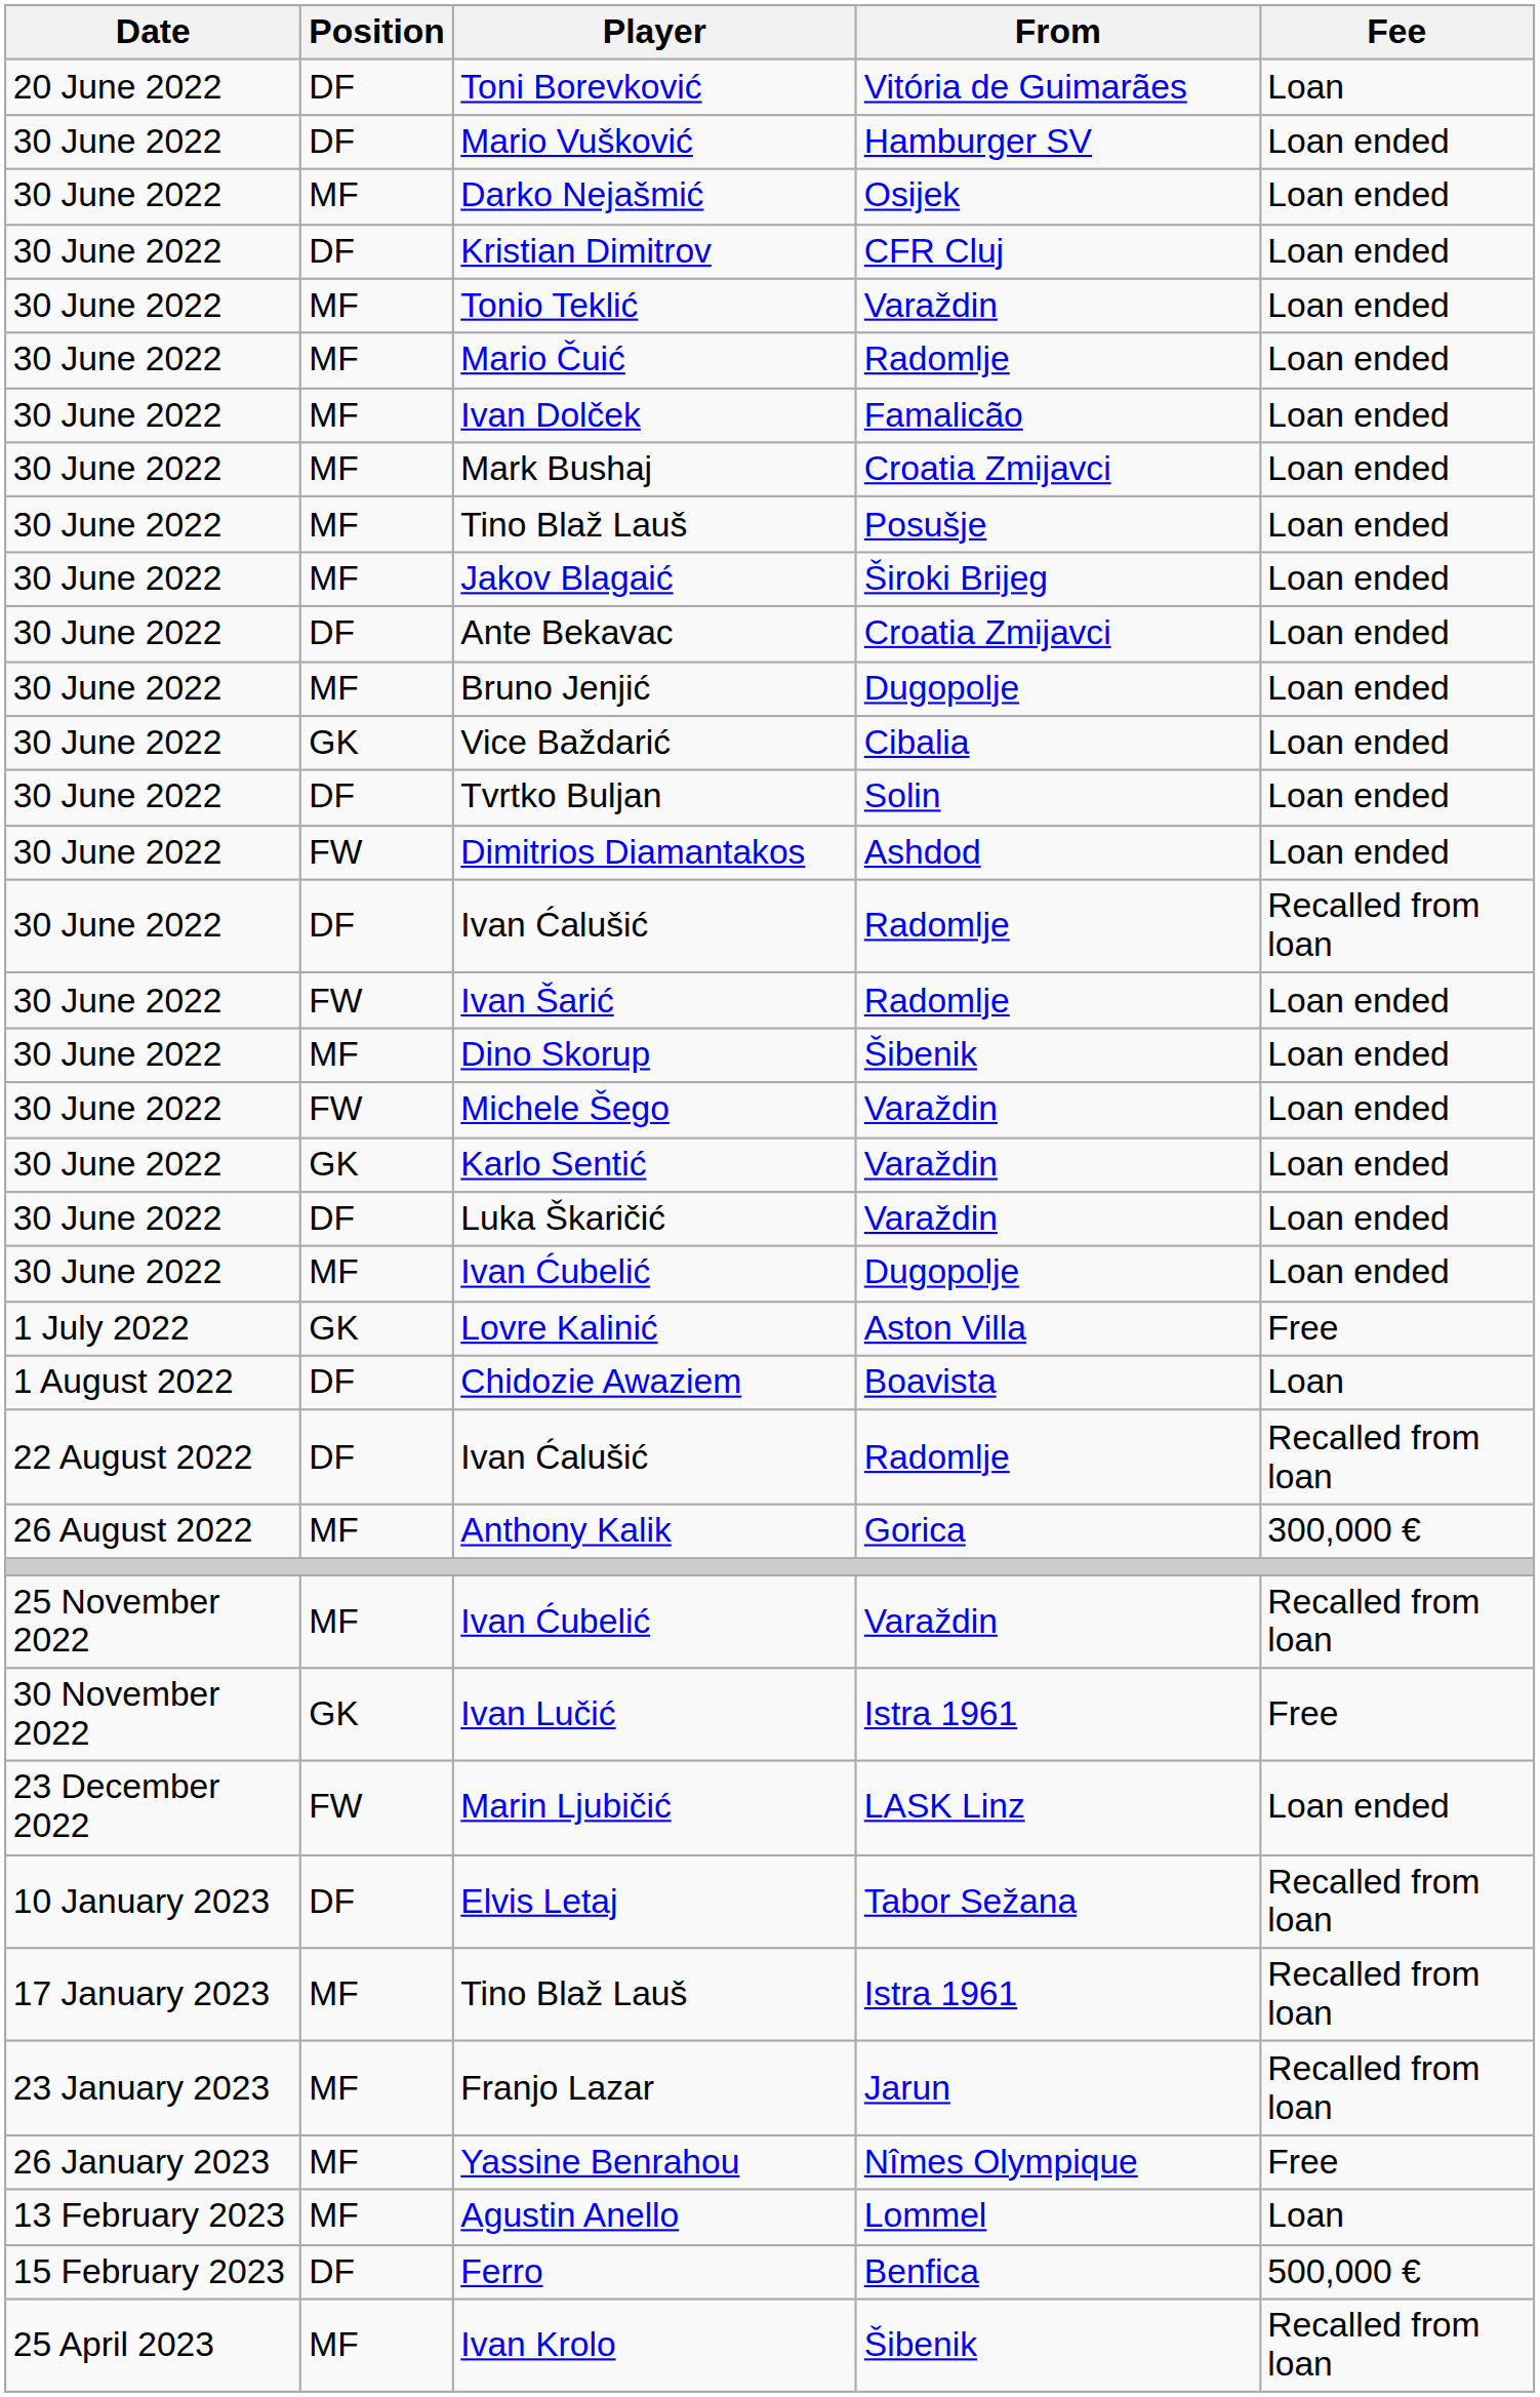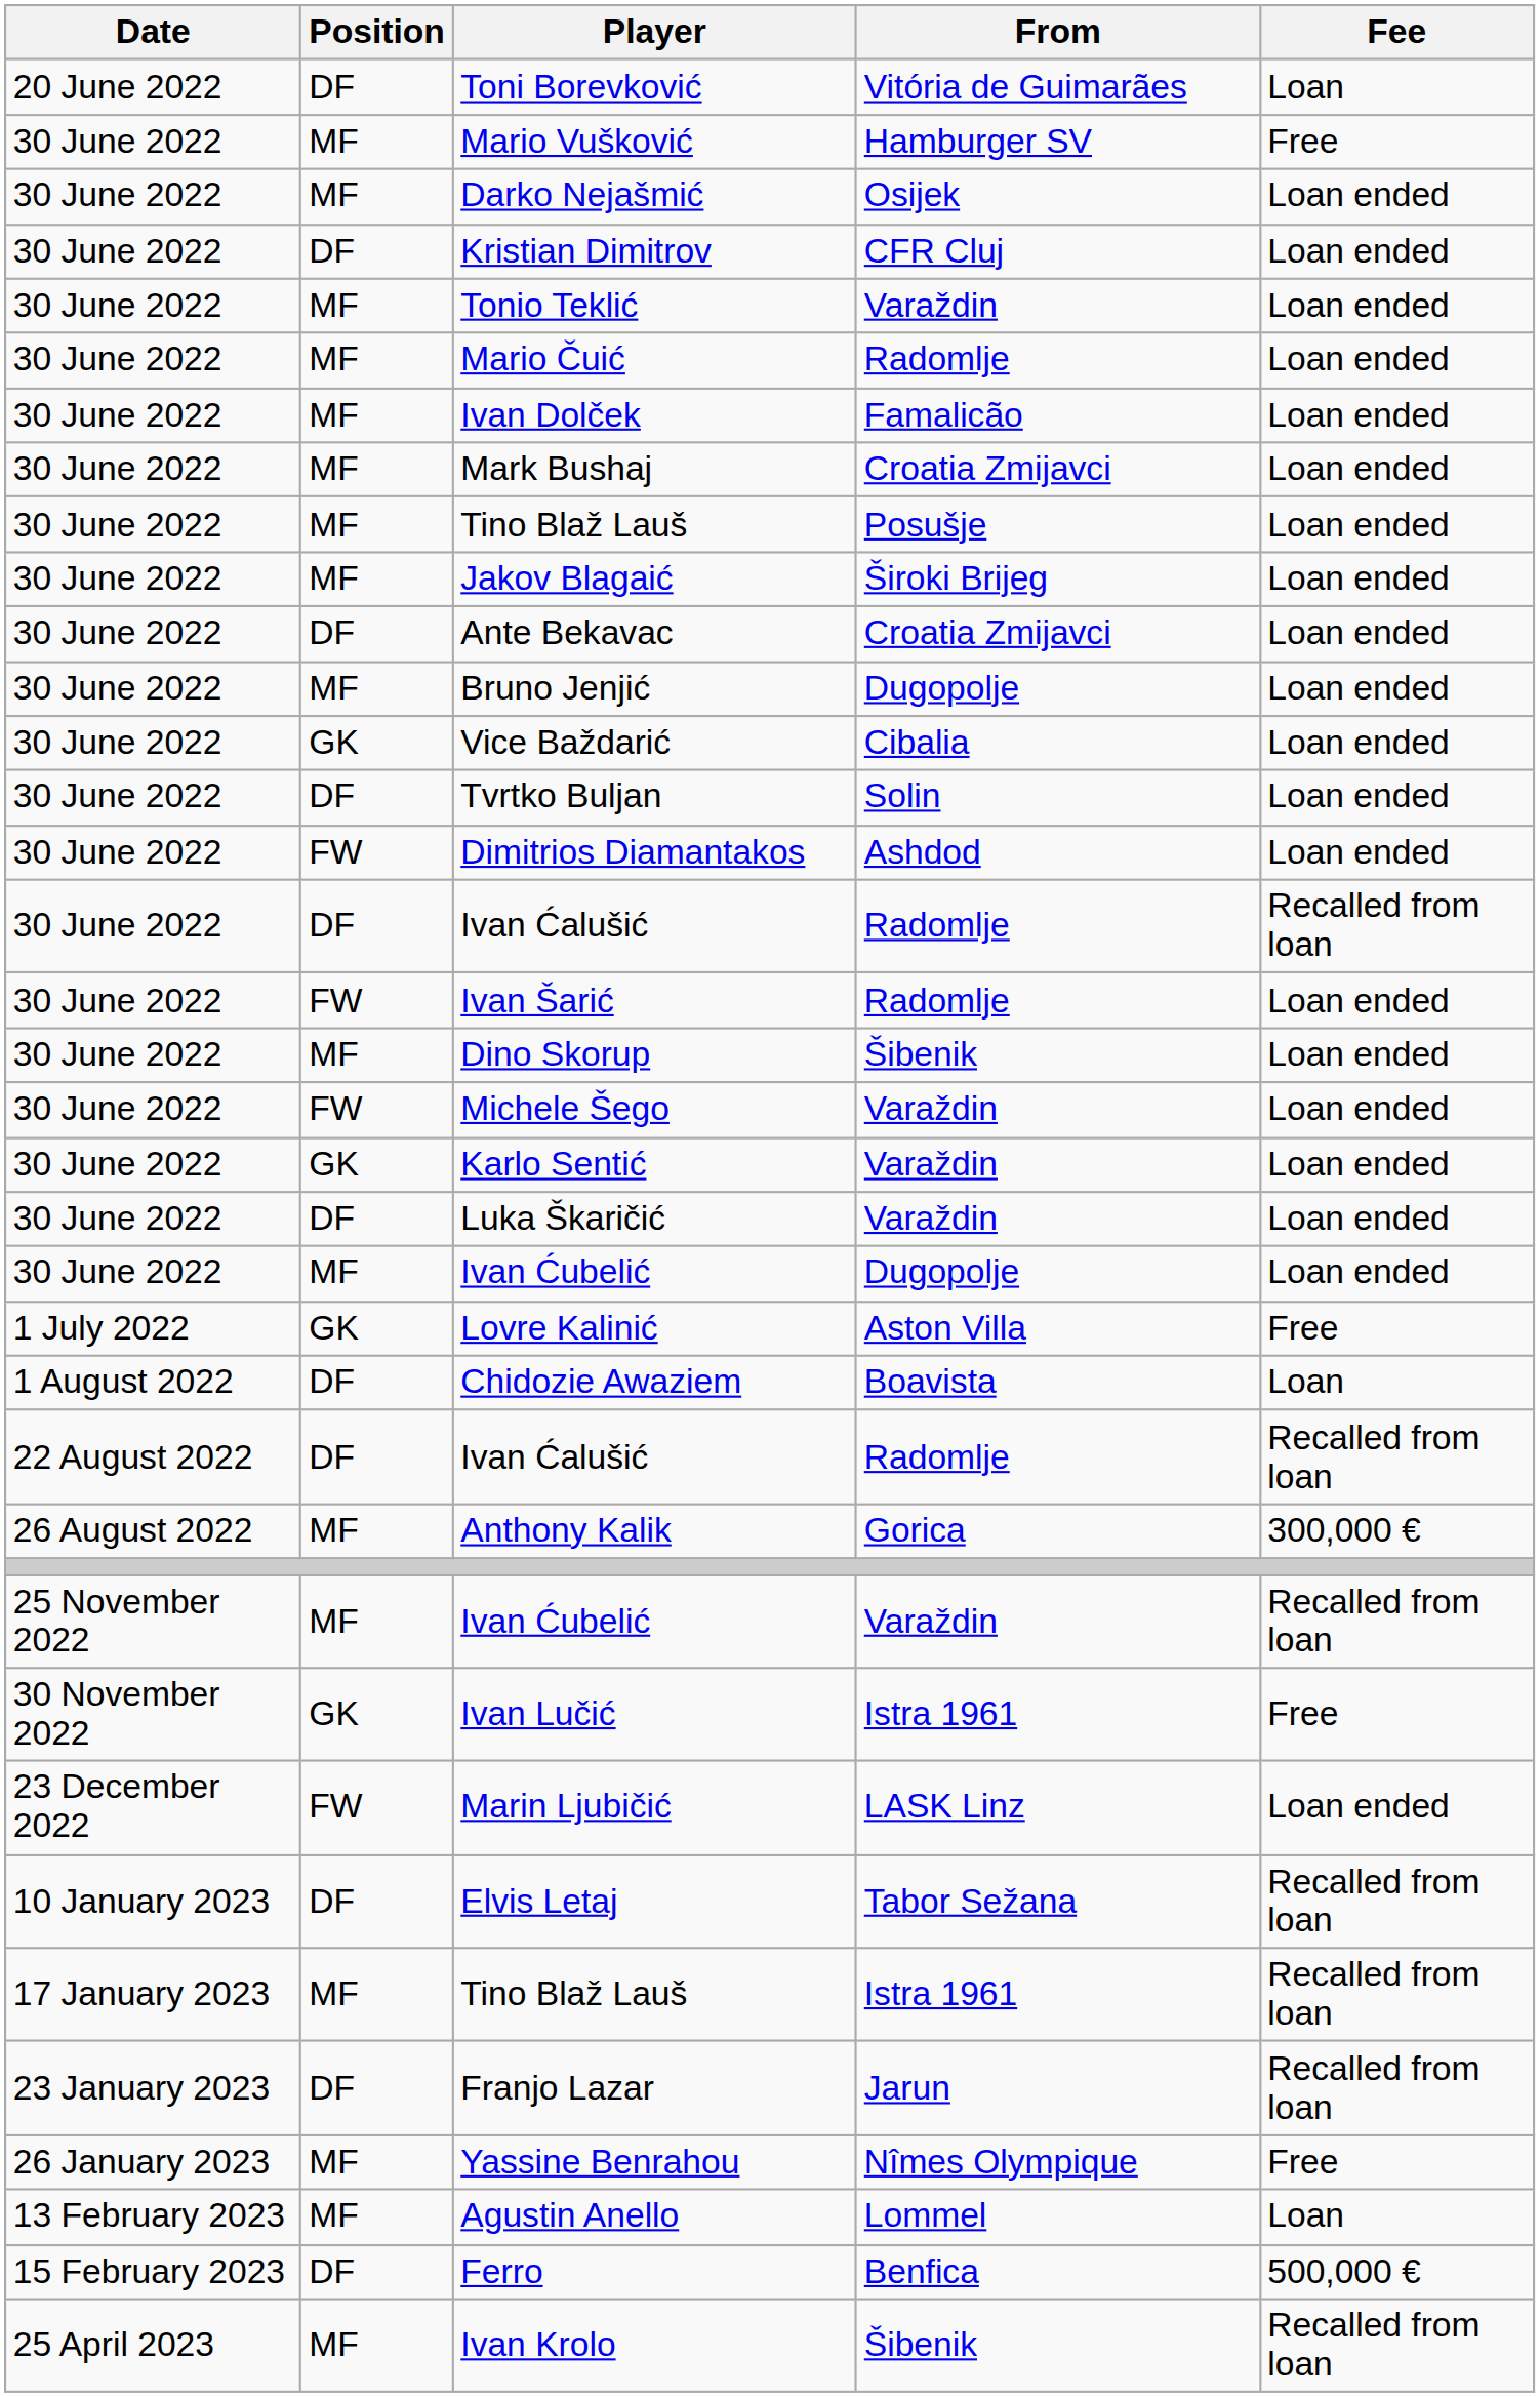 <table class="wikitable plainrowheaders sortable">
 <tr>
 <th width=130>Date</th>
 <th width=60>Position</th>
 <th width=180>Player</th>
 <th width=180>From</th>
 <th width=120>Fee</th>
 </tr>
 <tr>
 <td>20 June 2022</td>
 <td>DF</td>
 <td style="text-align:left;"> <a href='#'>Toni Borevković</a></td>
 <td style="text-align:left;"> <a href='#'>Vitória de Guimarães</a></td>
 <td>Loan</td>
 </tr>
 <tr>
 <td>30 June 2022</td>
-<td>DF</td>
+<td>MF</td>
 <td style="text-align:left;"> <a href='#'>Mario Vušković</a></td>
 <td style="text-align:left;"> <a href='#'>Hamburger SV</a></td>
-<td>Loan ended</td>
+<td>Free</td>
 </tr>
 <tr>
 <td>30 June 2022</td>
 <td>MF</td>
 <td style="text-align:left;"> <a href='#'>Darko Nejašmić</a></td>
 <td style="text-align:left;"> <a href='#'>Osijek</a></td>
 <td>Loan ended</td>
 </tr>
 <tr>
 <td>30 June 2022</td>
 <td>DF</td>
 <td style="text-align:left;"> <a href='#'>Kristian Dimitrov</a></td>
 <td style="text-align:left;"> <a href='#'>CFR Cluj</a></td>
 <td>Loan ended</td>
 </tr>
 <tr>
 <td>30 June 2022</td>
 <td>MF</td>
 <td style="text-align:left;"> <a href='#'>Tonio Teklić</a></td>
 <td style="text-align:left;"> <a href='#'>Varaždin</a></td>
 <td>Loan ended</td>
 </tr>
 <tr>
 <td>30 June 2022</td>
 <td>MF</td>
 <td style="text-align:left;"> <a href='#'>Mario Čuić</a></td>
 <td style="text-align:left;"> <a href='#'>Radomlje</a></td>
 <td>Loan ended</td>
 </tr>
 <tr>
 <td>30 June 2022</td>
 <td>MF</td>
 <td style="text-align:left;"> <a href='#'>Ivan Dolček</a></td>
 <td style="text-align:left;"> <a href='#'>Famalicão</a></td>
 <td>Loan ended</td>
 </tr>
 <tr>
 <td>30 June 2022</td>
 <td>MF</td>
 <td style="text-align:left;"> Mark Bushaj</td>
 <td style="text-align:left;"> <a href='#'>Croatia Zmijavci</a></td>
 <td>Loan ended</td>
 </tr>
 <tr>
 <td>30 June 2022</td>
 <td>MF</td>
 <td style="text-align:left;"> Tino Blaž Lauš</td>
 <td style="text-align:left;"> <a href='#'>Posušje</a></td>
 <td>Loan ended</td>
 </tr>
 <tr>
 <td>30 June 2022</td>
 <td>MF</td>
 <td style="text-align:left;"> <a href='#'>Jakov Blagaić</a></td>
 <td style="text-align:left;"> <a href='#'>Široki Brijeg</a></td>
 <td>Loan ended</td>
 </tr>
 <tr>
 <td>30 June 2022</td>
 <td>DF</td>
 <td style="text-align:left;"> Ante Bekavac</td>
 <td style="text-align:left;"> <a href='#'>Croatia Zmijavci</a></td>
 <td>Loan ended</td>
 </tr>
 <tr>
 <td>30 June 2022</td>
 <td>MF</td>
 <td style="text-align:left;"> Bruno Jenjić</td>
 <td style="text-align:left;"> <a href='#'>Dugopolje</a></td>
 <td>Loan ended</td>
 </tr>
 <tr>
 <td>30 June 2022</td>
 <td>GK</td>
 <td style="text-align:left;"> Vice Baždarić</td>
 <td style="text-align:left;"> <a href='#'>Cibalia</a></td>
 <td>Loan ended</td>
 </tr>
 <tr>
 <td>30 June 2022</td>
 <td>DF</td>
 <td style="text-align:left;"> Tvrtko Buljan</td>
 <td style="text-align:left;"> <a href='#'>Solin</a></td>
 <td>Loan ended</td>
 </tr>
 <tr>
 <td>30 June 2022</td>
 <td>FW</td>
 <td style="text-align:left;"> <a href='#'>Dimitrios Diamantakos</a></td>
 <td style="text-align:left;"> <a href='#'>Ashdod</a></td>
 <td>Loan ended</td>
 </tr>
 <tr>
 <td>30 June 2022</td>
 <td>DF</td>
 <td style="text-align:left;"> Ivan Ćalušić</td>
 <td style="text-align:left;"> <a href='#'>Radomlje</a></td>
 <td>Recalled from loan</td>
 </tr>
 <tr>
 <td>30 June 2022</td>
 <td>FW</td>
 <td style="text-align:left;"> <a href='#'>Ivan Šarić</a></td>
 <td style="text-align:left;"> <a href='#'>Radomlje</a></td>
 <td>Loan ended</td>
 </tr>
 <tr>
 <td>30 June 2022</td>
 <td>MF</td>
 <td style="text-align:left;"> <a href='#'>Dino Skorup</a></td>
 <td style="text-align:left;"> <a href='#'>Šibenik</a></td>
 <td>Loan ended</td>
 </tr>
 <tr>
 <td>30 June 2022</td>
 <td>FW</td>
 <td style="text-align:left;"> <a href='#'>Michele Šego</a></td>
 <td style="text-align:left;"> <a href='#'>Varaždin</a></td>
 <td>Loan ended</td>
 </tr>
 <tr>
 <td>30 June 2022</td>
 <td>GK</td>
 <td style="text-align:left;"> <a href='#'>Karlo Sentić</a></td>
 <td style="text-align:left;"> <a href='#'>Varaždin</a></td>
 <td>Loan ended</td>
 </tr>
 <tr>
 <td>30 June 2022</td>
 <td>DF</td>
 <td style="text-align:left;"> Luka Škaričić</td>
 <td style="text-align:left;"> <a href='#'>Varaždin</a></td>
 <td>Loan ended</td>
 </tr>
 <tr>
 <td>30 June 2022</td>
 <td>MF</td>
 <td style="text-align:left;"> <a href='#'>Ivan Ćubelić</a></td>
 <td style="text-align:left;"> <a href='#'>Dugopolje</a></td>
 <td>Loan ended</td>
 </tr>
 <tr>
 <td>1 July 2022</td>
 <td>GK</td>
 <td style="text-align:left;"> <a href='#'>Lovre Kalinić</a></td>
 <td style="text-align:left;"> <a href='#'>Aston Villa</a></td>
 <td>Free</td>
 </tr>
 <tr>
 <td>1 August 2022</td>
 <td>DF</td>
 <td style="text-align:left;"> <a href='#'>Chidozie Awaziem</a></td>
 <td style="text-align:left;"> <a href='#'>Boavista</a></td>
 <td>Loan</td>
 </tr>
 <tr>
 <td>22 August 2022</td>
 <td>DF</td>
 <td style="text-align:left;"> Ivan Ćalušić</td>
 <td style="text-align:left;"> <a href='#'>Radomlje</a></td>
 <td>Recalled from loan</td>
 </tr>
 <tr>
 <td>26 August 2022</td>
 <td>MF</td>
 <td style="text-align:left;"> <a href='#'>Anthony Kalik</a></td>
 <td style="text-align:left;"> <a href='#'>Gorica</a></td>
 <td>300,000 €</td>
 </tr>
 <tr style="color:#CCCCCC;background-color:#CCCCCC">
 <td colspan="6"></td>
 </tr>
 <tr>
 <td>25 November 2022</td>
 <td>MF</td>
 <td style="text-align:left;"> <a href='#'>Ivan Ćubelić</a></td>
 <td style="text-align:left;"> <a href='#'>Varaždin</a></td>
 <td>Recalled from loan</td>
 </tr>
 <tr>
 <td>30 November 2022</td>
 <td>GK</td>
 <td style="text-align:left;"> <a href='#'>Ivan Lučić</a></td>
 <td style="text-align:left;"> <a href='#'>Istra 1961</a></td>
 <td>Free</td>
 </tr>
 <tr>
 <td>23 December 2022</td>
 <td>FW</td>
 <td style="text-align:left;"> <a href='#'>Marin Ljubičić</a></td>
 <td style="text-align:left;"> <a href='#'>LASK Linz</a></td>
 <td>Loan ended</td>
 </tr>
 <tr>
 <td>10 January 2023</td>
 <td>DF</td>
 <td style="text-align:left;"> <a href='#'>Elvis Letaj</a></td>
 <td style="text-align:left;"> <a href='#'>Tabor Sežana</a></td>
 <td>Recalled from loan</td>
 </tr>
 <tr>
 <td>17 January 2023</td>
 <td>MF</td>
 <td style="text-align:left;"> Tino Blaž Lauš</td>
 <td style="text-align:left;"> <a href='#'>Istra 1961</a></td>
 <td>Recalled from loan</td>
 </tr>
 <tr>
 <td>23 January 2023</td>
-<td>MF</td>
+<td>DF</td>
 <td style="text-align:left;"> Franjo Lazar</td>
 <td style="text-align:left;"> <a href='#'>Jarun</a></td>
 <td>Recalled from loan</td>
 </tr>
 <tr>
 <td>26 January 2023</td>
 <td>MF</td>
 <td style="text-align:left;"> <a href='#'>Yassine Benrahou</a></td>
 <td style="text-align:left;"> <a href='#'>Nîmes Olympique</a></td>
 <td>Free</td>
 </tr>
 <tr>
 <td>13 February 2023</td>
 <td>MF</td>
 <td style="text-align:left;"> <a href='#'>Agustin Anello</a></td>
 <td style="text-align:left;"> <a href='#'>Lommel</a></td>
 <td>Loan</td>
 </tr>
 <tr>
 <td>15 February 2023</td>
 <td>DF</td>
 <td style="text-align:left;"> <a href='#'>Ferro</a></td>
 <td style="text-align:left;"> <a href='#'>Benfica</a></td>
 <td>500,000 €</td>
 </tr>
 <tr>
 <td>25 April 2023</td>
 <td>MF</td>
 <td style="text-align:left;"> <a href='#'>Ivan Krolo</a></td>
 <td style="text-align:left;"> <a href='#'>Šibenik</a></td>
 <td>Recalled from loan</td>
 </tr>
 </table>
